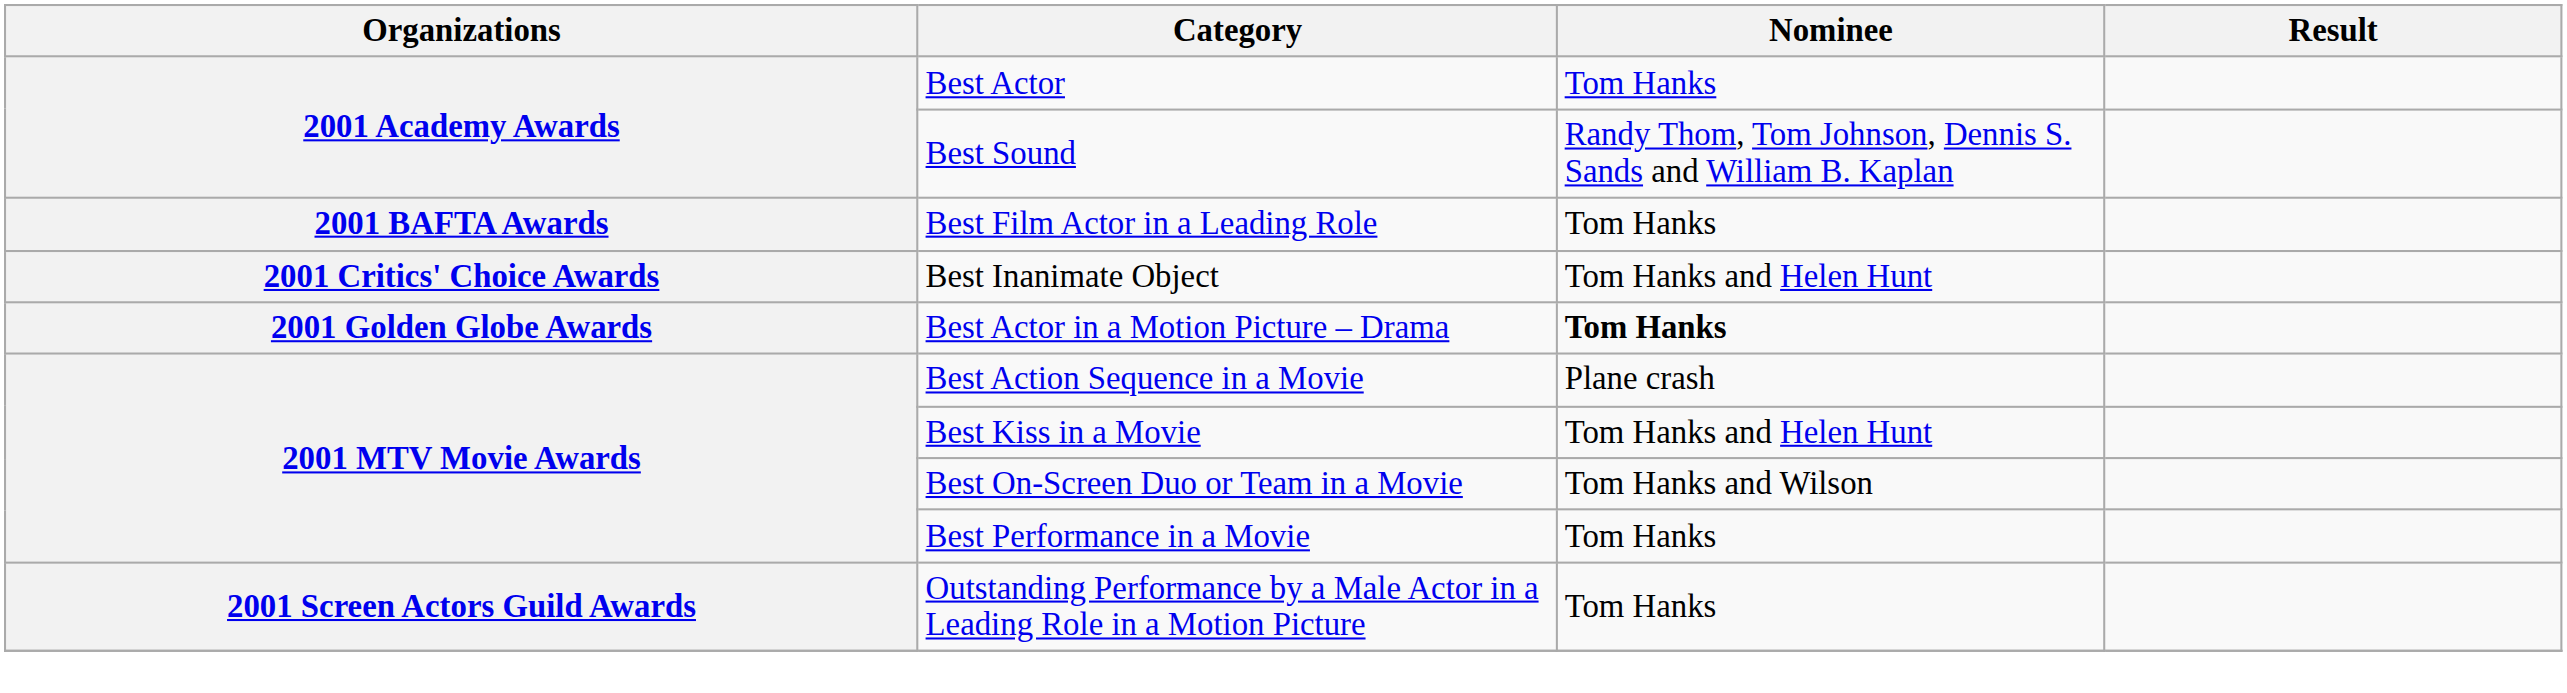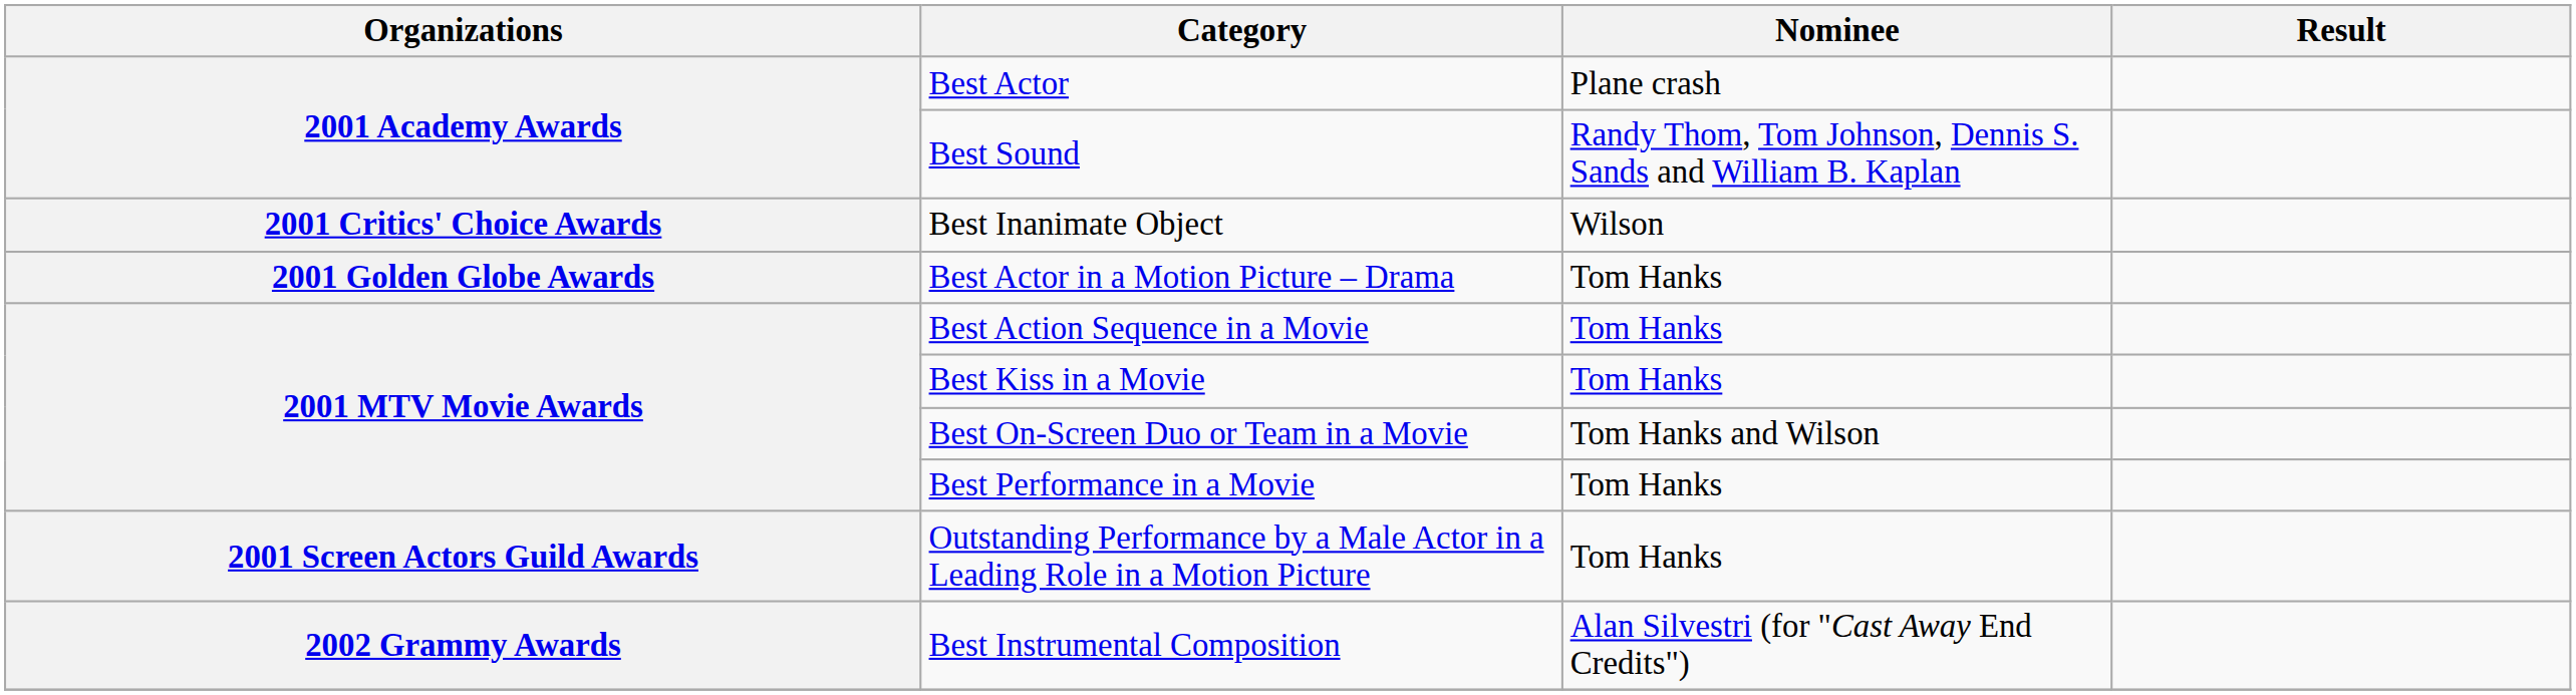 <table class=wikitable style=font-size:100%>
 <tr>
 <th width=20%>Organizations</th>
 <th width=14%>Category</th>
 <th width=12%>Nominee</th>
 <th width=10%>Result</th>
 </tr>
 <tr>
 <th scope="row" rowspan="2"><a href='#'>2001 Academy Awards</a></th>
 <td><a href='#'>Best Actor</a></td>
-<td><a href='#'>Tom Hanks</a></td>
+<td>Plane crash</td>
 <td></td>
 </tr>
 <tr>
 <td><a href='#'>Best Sound</a></td>
 <td><a href='#'>Randy Thom</a>, <a href='#'>Tom Johnson</a>, <a href='#'>Dennis S. Sands</a> and <a href='#'>William B. Kaplan</a></td>
 <td></td>
 </tr>
 <tr>
-<th scope="row"><a href='#'>2001 BAFTA Awards</a></th>
-<td><a href='#'>Best Film Actor in a Leading Role</a></td>
-<td>Tom Hanks</td>
-<td></td>
-</tr>
-<tr>
 <th scope="row"><a href='#'>2001 Critics' Choice Awards</a></th>
 <td>Best Inanimate Object</td>
-<td>Tom Hanks and <a href='#'>Helen Hunt</a></td>
+<td>Wilson</td>
 <td></td>
 </tr>
 <tr>
 <th scope="row"><a href='#'>2001 Golden Globe Awards</a></th>
 <td><a href='#'>Best Actor in a Motion Picture – Drama</a></td>
-<td><strong>Tom Hanks</strong></td>
+<td>Tom Hanks</td>
 <td></td>
 </tr>
 <tr>
 <th scope="row" rowspan="4"><a href='#'>2001 MTV Movie Awards</a></th>
 <td><a href='#'>Best Action Sequence in a Movie</a></td>
-<td>Plane crash</td>
+<td><a href='#'>Tom Hanks</a></td>
 <td></td>
 </tr>
 <tr>
 <td><a href='#'>Best Kiss in a Movie</a></td>
-<td>Tom Hanks and <a href='#'>Helen Hunt</a></td>
+<td><a href='#'>Tom Hanks</a></td>
 <td></td>
 </tr>
 <tr>
 <td><a href='#'>Best On-Screen Duo or Team in a Movie</a></td>
 <td>Tom Hanks and Wilson</td>
 <td></td>
 </tr>
 <tr>
 <td><a href='#'>Best Performance in a Movie</a></td>
 <td>Tom Hanks</td>
 <td></td>
 </tr>
 <tr>
 <th scope="row"><a href='#'>2001 Screen Actors Guild Awards</a></th>
 <td><a href='#'>Outstanding Performance by a Male Actor in a Leading Role in a Motion Picture</a></td>
 <td>Tom Hanks</td>
 <td></td>
 </tr>
 <tr>
+<th scope="row"><a href='#'>2002 Grammy Awards</a></th>
+<td><a href='#'>Best Instrumental Composition</a></td>
+<td><a href='#'>Alan Silvestri</a> (for "<em>Cast Away</em> End Credits")</td>
+<td></td>
+</tr>
+<tr>
 </tr>
 </table>
